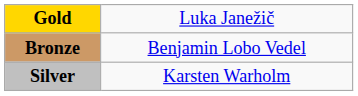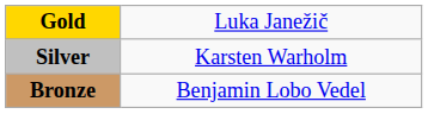 <table class="wikitable" style="text-align:center; " width="35%">
 <tr>
 <td bgcolor="gold"><strong>Gold</strong></td>
 <td><a href='#'>Luka Janežič</a><br>  <small><em></em></small></td>
 </tr>
 <tr>
+<td bgcolor="silver"><strong>Silver</strong></td>
+<td><a href='#'>Karsten Warholm</a><br>  <small><em></em></small></td>
+</tr>
+<tr>
 <td bgcolor="CC9966"><strong>Bronze</strong></td>
 <td><a href='#'>Benjamin Lobo Vedel</a><br>  <small><em></em></small></td>
 </tr>
-<tr>
-<td bgcolor="silver"><strong>Silver</strong></td>
-<td><a href='#'>Karsten Warholm</a><br>  <small><em></em></small></td>
-</tr>
 </table>
